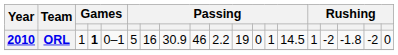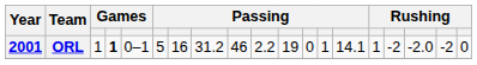 <table class="wikitable" style="text-align:center;">
 <tr>
 <th rowspan="2">Year</th>
 <th rowspan="2">Team</th>
 <th colspan="3">Games</th>
 <th colspan="9">Passing</th>
 <th colspan="5">Rushing</th>
 </tr>
 <tr>
 <th></th>
 <th></th>
 <th></th>
 <th></th>
 <th></th>
 <th></th>
 <th></th>
 <th></th>
 <th></th>
 <th></th>
 <th></th>
 <th></th>
 <th></th>
 <th></th>
 <th></th>
 <th></th>
 <th></th>
 </tr>
 <tr>
-<th><a href='#'>2010</a></th>
+<th><a href='#'>2001</a></th>
 <th><a href='#'>ORL</a></th>
 <td>1</td>
 <td><strong>1</strong></td>
 <td>0–1</td>
 <td>5</td>
 <td>16</td>
-<td>30.9</td>
+<td>31.2</td>
 <td>46</td>
 <td>2.2</td>
 <td>19</td>
 <td>0</td>
 <td>1</td>
-<td>14.5</td>
+<td>14.1</td>
 <td>1</td>
 <td>-2</td>
-<td>-1.8</td>
+<td>-2.0</td>
 <td>-2</td>
 <td>0</td>
 </tr>
 <tr>
 </tr>
 </table>
